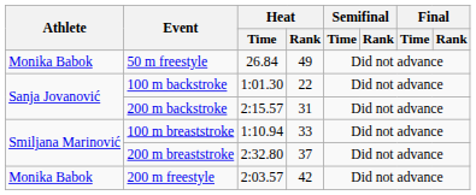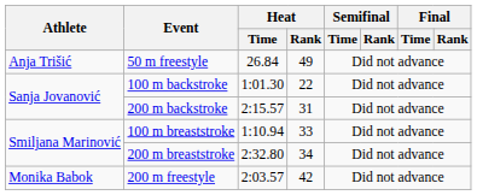 <table class=wikitable style="font-size:90%">
 <tr>
 <th rowspan="2">Athlete</th>
 <th rowspan="2">Event</th>
 <th colspan="2">Heat</th>
 <th colspan="2">Semifinal</th>
 <th colspan="2">Final</th>
 </tr>
 <tr style="font-size:95%">
 <th>Time</th>
 <th>Rank</th>
 <th>Time</th>
 <th>Rank</th>
 <th>Time</th>
 <th>Rank</th>
 </tr>
 <tr align=center>
-<td align=left><a href='#'>Monika Babok</a></td>
+<td align=left><a href='#'>Anja Trišić</a></td>
 <td align=left><a href='#'>50 m freestyle</a></td>
 <td>26.84</td>
 <td>49</td>
 <td colspan=4>Did not advance</td>
 </tr>
 <tr align=center>
 <td align=left rowspan=2><a href='#'>Sanja Jovanović</a></td>
 <td align=left><a href='#'>100 m backstroke</a></td>
 <td>1:01.30</td>
 <td>22</td>
 <td colspan=4>Did not advance</td>
 </tr>
 <tr align=center>
 <td align=left><a href='#'>200 m backstroke</a></td>
 <td>2:15.57</td>
 <td>31</td>
 <td colspan=4>Did not advance</td>
 </tr>
 <tr align=center>
 <td align=left rowspan=2><a href='#'>Smiljana Marinović</a></td>
 <td align=left><a href='#'>100 m breaststroke</a></td>
 <td>1:10.94</td>
 <td>33</td>
 <td colspan=4>Did not advance</td>
 </tr>
 <tr align=center>
 <td align=left><a href='#'>200 m breaststroke</a></td>
 <td>2:32.80</td>
-<td>37</td>
+<td>34</td>
 <td colspan=4>Did not advance</td>
 </tr>
 <tr align=center>
 <td align=left><a href='#'>Monika Babok</a></td>
 <td align=left><a href='#'>200 m freestyle</a></td>
 <td>2:03.57</td>
 <td>42</td>
 <td colspan=4>Did not advance</td>
 </tr>
 </table>
